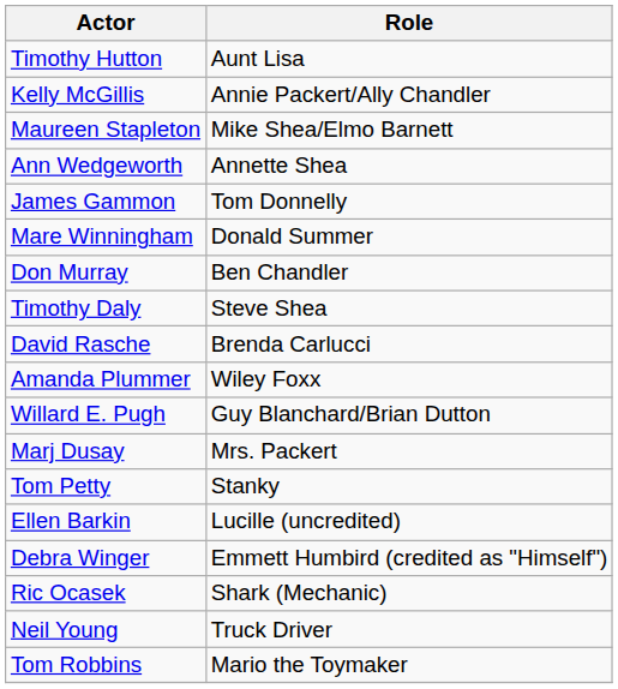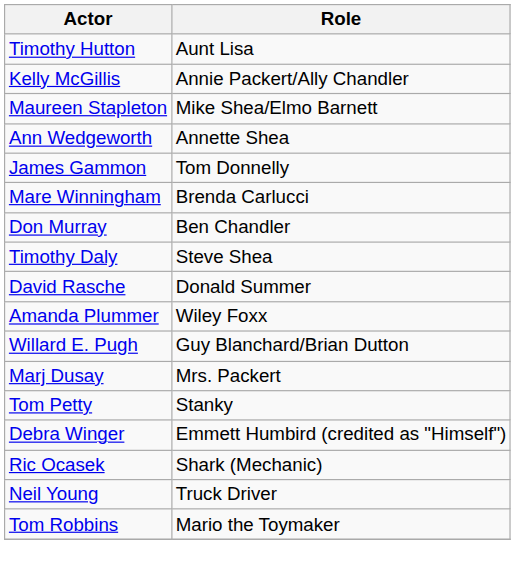 <table class="wikitable">
 <tr>
 <th>Actor</th>
 <th>Role</th>
 </tr>
 <tr>
 <td><a href='#'>Timothy Hutton</a></td>
 <td>Aunt Lisa</td>
 </tr>
 <tr>
 <td><a href='#'>Kelly McGillis</a></td>
 <td>Annie Packert/Ally Chandler</td>
 </tr>
 <tr>
 <td><a href='#'>Maureen Stapleton</a></td>
 <td>Mike Shea/Elmo Barnett</td>
 </tr>
 <tr>
 <td><a href='#'>Ann Wedgeworth</a></td>
 <td>Annette Shea</td>
 </tr>
 <tr>
 <td><a href='#'>James Gammon</a></td>
 <td>Tom Donnelly</td>
 </tr>
 <tr>
 <td><a href='#'>Mare Winningham</a></td>
-<td>Donald Summer</td>
+<td>Brenda Carlucci</td>
 </tr>
 <tr>
 <td><a href='#'>Don Murray</a></td>
 <td>Ben Chandler</td>
 </tr>
 <tr>
 <td><a href='#'>Timothy Daly</a></td>
 <td>Steve Shea</td>
 </tr>
 <tr>
 <td><a href='#'>David Rasche</a></td>
-<td>Brenda Carlucci</td>
+<td>Donald Summer</td>
 </tr>
 <tr>
 <td><a href='#'>Amanda Plummer</a></td>
 <td>Wiley Foxx</td>
 </tr>
 <tr>
 <td><a href='#'>Willard E. Pugh</a></td>
 <td>Guy Blanchard/Brian Dutton</td>
 </tr>
 <tr>
 <td><a href='#'>Marj Dusay</a></td>
 <td>Mrs. Packert</td>
 </tr>
 <tr>
 <td><a href='#'>Tom Petty</a></td>
 <td>Stanky</td>
-</tr>
-<tr>
-<td><a href='#'>Ellen Barkin</a></td>
-<td>Lucille (uncredited)</td>
 </tr>
 <tr>
 <td><a href='#'>Debra Winger</a></td>
 <td>Emmett Humbird (credited as "Himself")</td>
 </tr>
 <tr>
 <td><a href='#'>Ric Ocasek</a></td>
 <td>Shark (Mechanic)</td>
 </tr>
 <tr>
 <td><a href='#'>Neil Young</a></td>
 <td>Truck Driver</td>
 </tr>
 <tr>
 <td><a href='#'>Tom Robbins</a></td>
 <td>Mario the Toymaker</td>
 </tr>
 <tr>
 </tr>
 </table>
